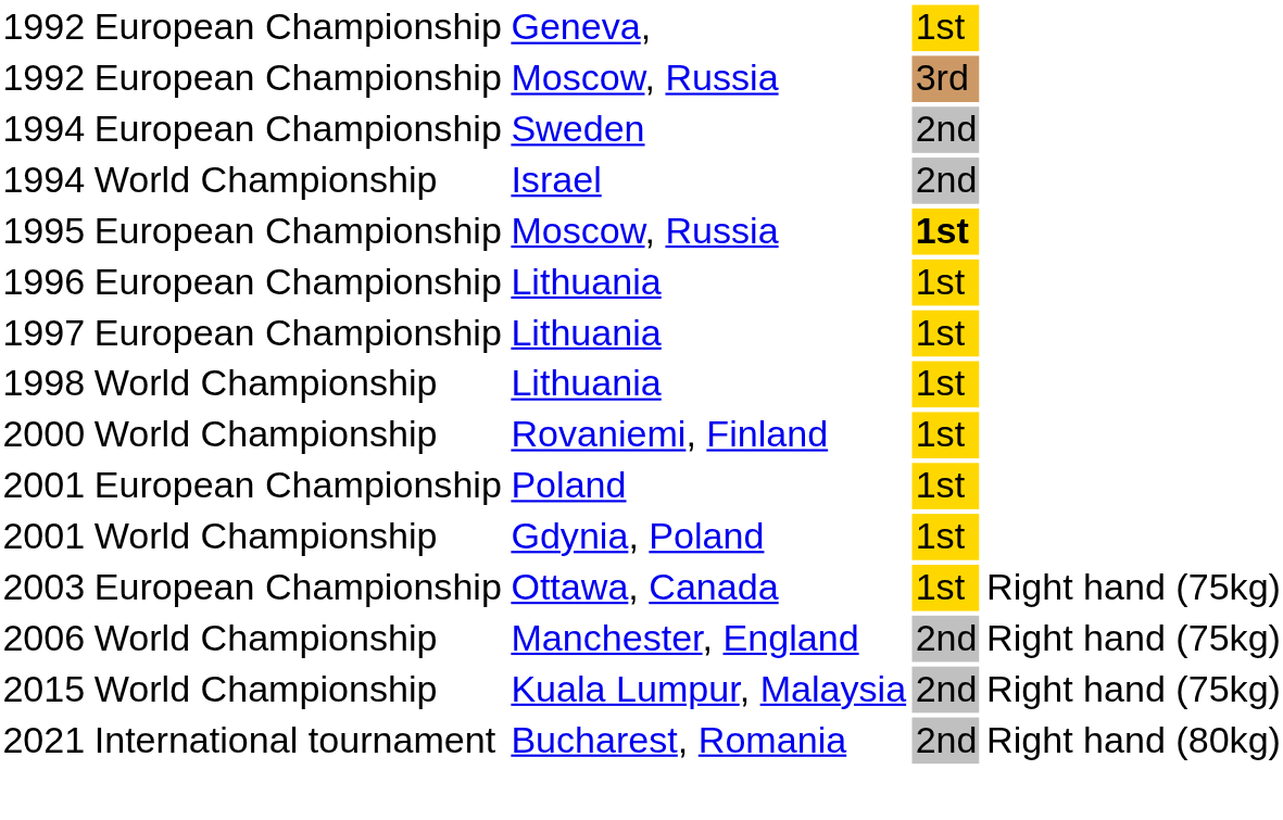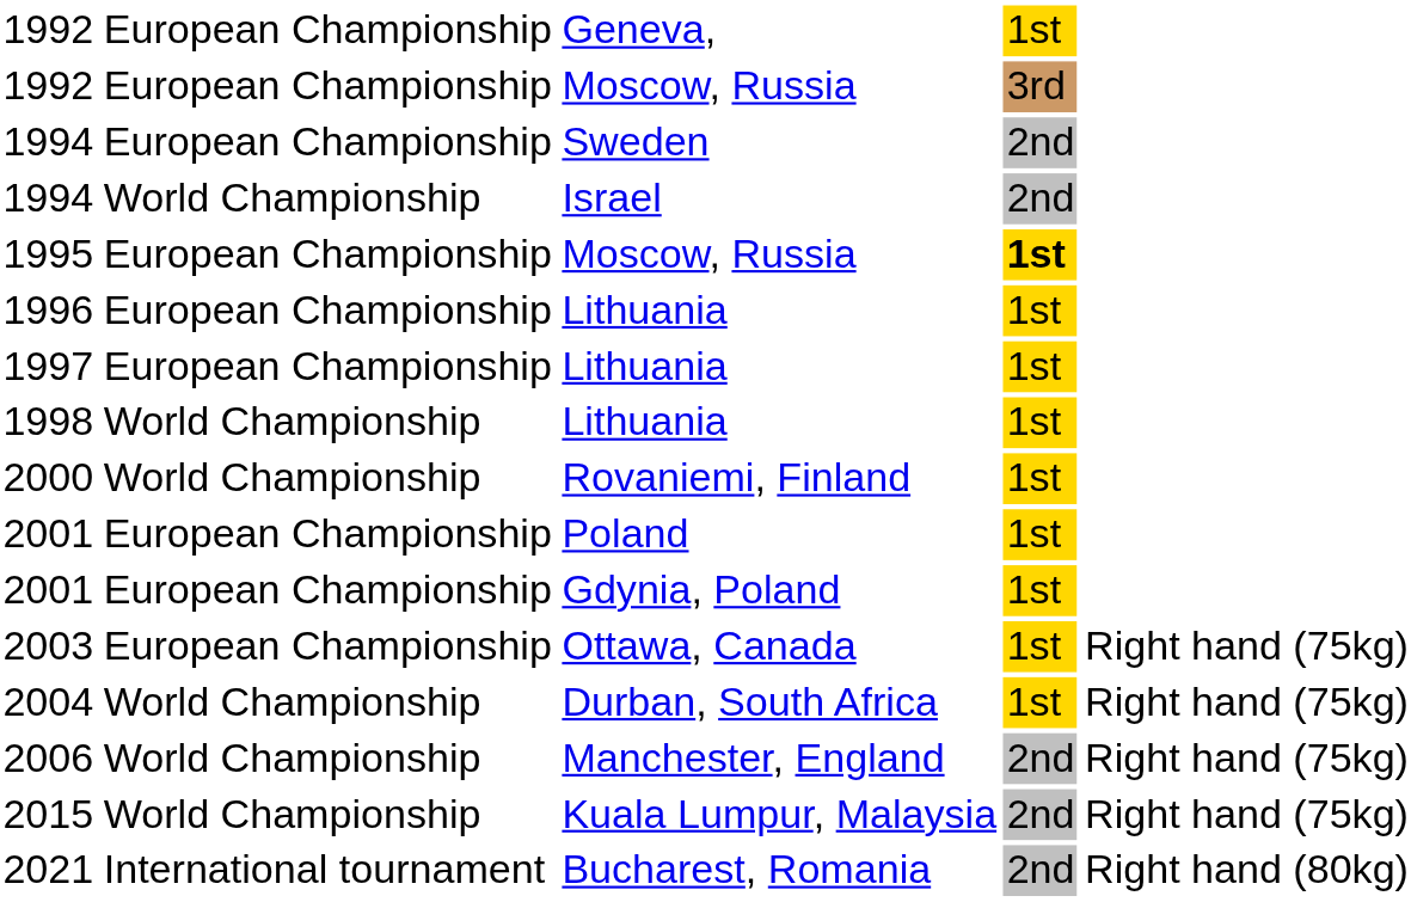 <table>
 <tr>
 </tr>
 <tr>
 <td>1992</td>
 <td>European Championship</td>
 <td><a href='#'>Geneva</a>,</td>
 <td bgcolor="gold">1st</td>
 </tr>
 <tr>
 <td>1992</td>
 <td>European Championship</td>
 <td><a href='#'>Moscow</a>, <a href='#'>Russia</a></td>
 <td bgcolor="CC9966">3rd</td>
 </tr>
 <tr>
 <td>1994</td>
 <td>European Championship</td>
 <td><a href='#'>Sweden</a></td>
 <td bgcolor="silver">2nd</td>
 </tr>
 <tr>
 <td>1994</td>
 <td>World Championship</td>
 <td><a href='#'>Israel</a></td>
 <td bgcolor="silver">2nd</td>
 </tr>
 <tr>
 <td>1995</td>
 <td>European Championship</td>
 <td><a href='#'>Moscow</a>, <a href='#'>Russia</a></td>
 <td bgcolor="gold"><strong>1st</strong></td>
 </tr>
 <tr>
 <td>1996</td>
 <td>European Championship</td>
 <td><a href='#'>Lithuania</a></td>
 <td bgcolor="gold">1st</td>
 </tr>
 <tr>
 <td>1997</td>
 <td>European Championship</td>
 <td><a href='#'>Lithuania</a></td>
 <td bgcolor="gold">1st</td>
 </tr>
 <tr>
 <td>1998</td>
 <td>World Championship</td>
 <td><a href='#'>Lithuania</a></td>
 <td bgcolor="gold">1st</td>
 </tr>
 <tr>
 <td>2000</td>
 <td>World Championship</td>
 <td><a href='#'>Rovaniemi</a>, <a href='#'>Finland</a></td>
 <td bgcolor="gold">1st</td>
 </tr>
 <tr>
 <td>2001</td>
 <td>European Championship</td>
 <td><a href='#'>Poland</a></td>
 <td bgcolor="gold">1st</td>
 </tr>
 <tr>
 <td>2001</td>
-<td>World Championship</td>
+<td>European Championship</td>
 <td><a href='#'>Gdynia</a>, <a href='#'>Poland</a></td>
 <td bgcolor="gold">1st</td>
 </tr>
 <tr>
 <td>2003</td>
 <td>European Championship</td>
 <td><a href='#'>Ottawa</a>, <a href='#'>Canada</a></td>
+<td bgcolor="gold">1st</td>
+<td>Right hand (75kg)</td>
+</tr>
+<tr>
+<td>2004</td>
+<td>World Championship</td>
+<td><a href='#'>Durban</a>, <a href='#'>South Africa</a></td>
 <td bgcolor="gold">1st</td>
 <td>Right hand (75kg)</td>
 </tr>
 <tr>
 <td>2006</td>
 <td>World Championship</td>
 <td><a href='#'>Manchester</a>, <a href='#'>England</a></td>
 <td bgcolor="silver">2nd</td>
 <td>Right hand (75kg)</td>
 </tr>
 <tr>
 <td>2015</td>
 <td>World Championship</td>
 <td><a href='#'>Kuala Lumpur</a>, <a href='#'>Malaysia</a></td>
 <td bgcolor="silver">2nd</td>
 <td>Right hand (75kg)</td>
 </tr>
 <tr>
 <td>2021</td>
 <td>International tournament</td>
 <td><a href='#'>Bucharest</a>, <a href='#'>Romania</a></td>
 <td bgcolor="silver">2nd</td>
 <td>Right hand (80kg)</td>
 </tr>
 </table>
